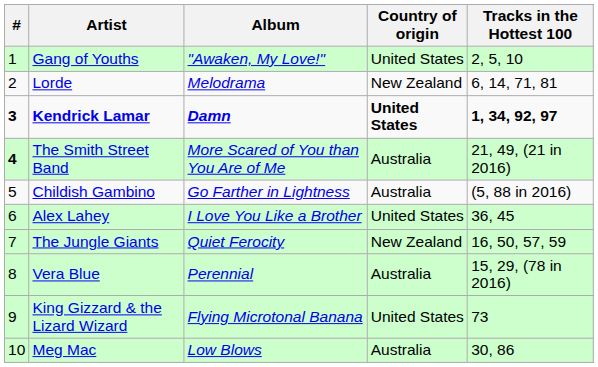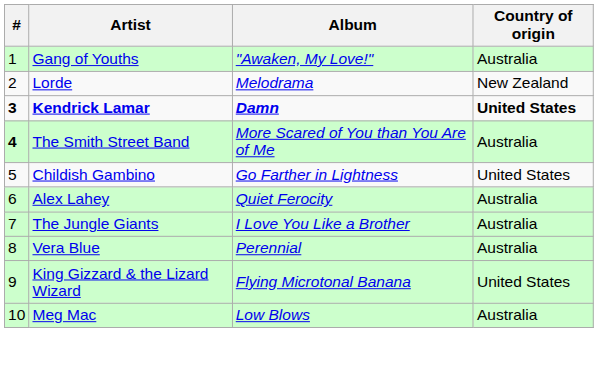 <table class="wikitable sortable">
 <tr>
 <th>#</th>
 <th>Artist</th>
 <th>Album</th>
 <th>Country of origin</th>
-<th>Tracks in the Hottest 100</th>
 </tr>
 <tr style="background-color: #ccffcc">
 <td>1</td>
 <td><a href='#'>Gang of Youths</a></td>
 <td><em><a href='#'>"Awaken, My Love!"</a></em></td>
-<td>United States</td>
-<td>2, 5, 10</td>
+<td>Australia</td>
 </tr>
 <tr>
 <td>2</td>
 <td><a href='#'>Lorde</a></td>
 <td><em><a href='#'>Melodrama</a></em></td>
 <td>New Zealand</td>
-<td>6, 14, 71, 81</td>
 </tr>
 <tr>
 <td><strong>3</strong></td>
 <td><strong><a href='#'>Kendrick Lamar</a></strong></td>
 <td><strong><em><a href='#'>Damn</a></em></strong></td>
 <td><strong>United States</strong></td>
-<td><strong>1, 34, 92, 97</strong></td>
 </tr>
 <tr style="background-color: #ccffcc">
 <td><strong>4</strong></td>
 <td><a href='#'>The Smith Street Band</a></td>
 <td><em><a href='#'>More Scared of You than You Are of Me</a></em></td>
 <td>Australia</td>
-<td>21, 49, (21 in 2016)</td>
 </tr>
 <tr>
 <td>5</td>
 <td><a href='#'>Childish Gambino</a></td>
 <td><em><a href='#'>Go Farther in Lightness</a></em></td>
-<td>Australia</td>
-<td>(5, 88 in 2016)</td>
+<td>United States</td>
 </tr>
 <tr style="background-color: #ccffcc">
 <td>6</td>
 <td><a href='#'>Alex Lahey</a></td>
-<td><em><a href='#'>I Love You Like a Brother</a></em></td>
-<td>United States</td>
-<td>36, 45</td>
+<td><em><a href='#'>Quiet Ferocity</a></em></td>
+<td>Australia</td>
 </tr>
 <tr style="background-color: #ccffcc">
 <td>7</td>
 <td><a href='#'>The Jungle Giants</a></td>
-<td><em><a href='#'>Quiet Ferocity</a></em></td>
-<td>New Zealand</td>
-<td>16, 50, 57, 59</td>
+<td><em><a href='#'>I Love You Like a Brother</a></em></td>
+<td>Australia</td>
 </tr>
 <tr style="background-color: #ccffcc">
 <td>8</td>
 <td><a href='#'>Vera Blue</a></td>
 <td><em><a href='#'>Perennial</a></em></td>
 <td>Australia</td>
-<td>15, 29, (78 in 2016)</td>
 </tr>
 <tr style="background-color: #ccffcc">
 <td>9</td>
 <td><a href='#'>King Gizzard & the Lizard Wizard</a></td>
 <td><em><a href='#'>Flying Microtonal Banana</a></em></td>
 <td>United States</td>
-<td>73</td>
 </tr>
 <tr style="background-color: #ccffcc">
 <td>10</td>
 <td><a href='#'>Meg Mac</a></td>
 <td><em><a href='#'>Low Blows</a></em></td>
 <td>Australia</td>
-<td>30, 86</td>
 </tr>
 </table>
